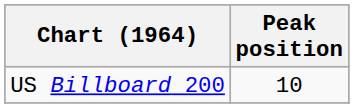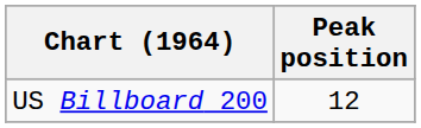 <table class="wikitable sortable">
 <tr>
 <th>Chart (1964)</th>
 <th>Peak<br>position</th>
 </tr>
 <tr>
 <td>US <a href='#'><em>Billboard</em> 200</a></td>
-<td style="text-align:center;">10</td>
+<td style="text-align:center;">12</td>
 </tr>
 </table>
